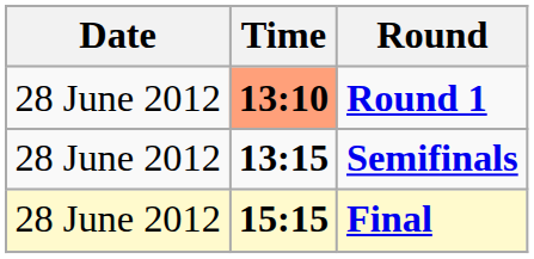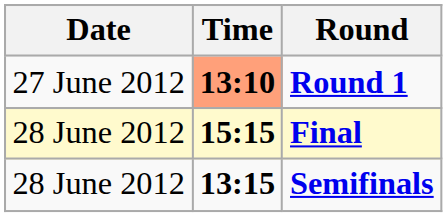 <table class="wikitable">
 <tr>
 <th>Date</th>
 <th>Time</th>
 <th>Round</th>
 </tr>
 <tr>
-<td>28 June 2012</td>
+<td>27 June 2012</td>
 <td style="background: lightsalmon;"><strong>13:10</strong></td>
 <td><strong><a href='#'>Round 1</a></strong></td>
+</tr>
+<tr style=background:lemonchiffon>
+<td>28 June 2012</td>
+<td><strong>15:15</strong></td>
+<td><strong><a href='#'>Final</a></strong></td>
 </tr>
 <tr>
 <td>28 June 2012</td>
 <td><strong>13:15</strong></td>
 <td><strong><a href='#'>Semifinals</a></strong></td>
 </tr>
-<tr style=background:lemonchiffon>
-<td>28 June 2012</td>
-<td><strong>15:15</strong></td>
-<td><strong><a href='#'>Final</a></strong></td>
-</tr>
 </table>
